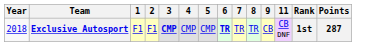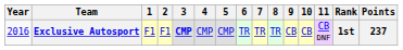 <table class="wikitable" border="1" style="text-align:center; font-size:95%;">
 <tr valign="top">
 <th>Year</th>
 <th>Team</th>
 <th>1</th>
 <th>2</th>
 <th>3</th>
 <th>4</th>
 <th>5</th>
 <th>6</th>
 <th>7</th>
 <th>8</th>
 <th>9</th>
+<th>10</th>
 <th>11</th>
 <th>Rank</th>
 <th>Points</th>
 </tr>
 <tr>
-<td><a href='#'>2018</a></td>
+<td><a href='#'>2016</a></td>
 <th><a href='#'>Exclusive Autosport</a></th>
 <td style="background-color:#FFFFBF"><a href='#'>F1</a><br><small></small></td>
 <td style="background-color:#FFFFBF"><a href='#'>F1</a><br><small></small></td>
 <td style="background-color:#DFDFDF"><strong><a href='#'>CMP</a><br><small></small></strong></td>
 <td style="background-color:#DFDFDF"><a href='#'>CMP</a><br><small></small></td>
 <td style="background-color:#DFDFDF"><a href='#'>CMP</a><br><small></small></td>
-<td style="background-color:#DFFFDF"><strong><a href='#'>TR</a><br><small></small></strong></td>
+<td style="background-color:#DFFFDF"><a href='#'>TR</a><br><small></small></td>
 <td style="background-color:#FFFFBF"><a href='#'>TR</a><br><small></small></td>
 <td style="background-color:#DFFFDF"><a href='#'>TR</a><br><small></small></td>
 <td style="background-color:#FFFFBF"><a href='#'>CB</a><br><small></small></td>
+<td style="background-color:#FFFFBF"><a href='#'>CB</a><br><small></small></td>
 <td style="background-color:#EFCFFF"><a href='#'>CB</a><br><small>DNF</small></td>
 <th>1st</th>
-<th>287</th>
+<th>237</th>
 </tr>
 </table>
